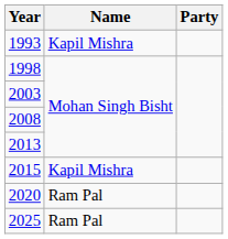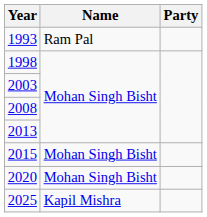 <table class="wikitable">
 <tr>
 <th>Year</th>
 <th>Name</th>
 <th colspan=2>Party</th>
 </tr>
 <tr>
 <td><a href='#'>1993</a></td>
-<td><a href='#'>Kapil Mishra</a></td>
+<td>Ram Pal</td>
 <td></td>
 </tr>
 <tr>
 <td><a href='#'>1998</a></td>
 <td rowspan="4"><a href='#'>Mohan Singh Bisht</a></td>
 </tr>
 <tr>
 <td><a href='#'>2003</a></td>
 </tr>
 <tr>
 <td><a href='#'>2008</a></td>
 </tr>
 <tr>
 <td><a href='#'>2013</a></td>
 </tr>
 <tr>
 <td><a href='#'>2015</a></td>
-<td><a href='#'>Kapil Mishra</a></td>
+<td><a href='#'>Mohan Singh Bisht</a></td>
 <td></td>
 </tr>
 <tr>
 <td><a href='#'>2020</a></td>
-<td>Ram Pal</td>
+<td><a href='#'>Mohan Singh Bisht</a></td>
 <td></td>
 </tr>
 <tr>
 <td><a href='#'>2025</a></td>
-<td>Ram Pal</td>
+<td><a href='#'>Kapil Mishra</a></td>
 </tr>
 </table>
